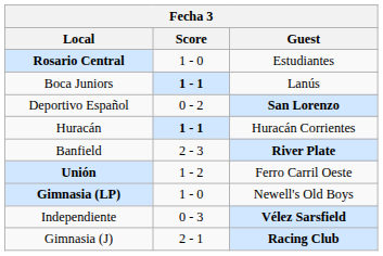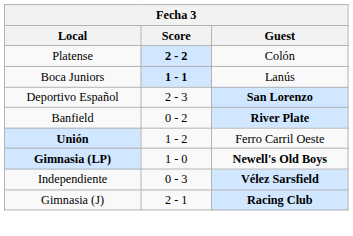 <table class="wikitable nowrap" style="font-size:88%; float:left; margin-right:1em;">
 <tr>
 <th colspan=3 align=center>Fecha 3</th>
 </tr>
 <tr>
 <th width="150">Local</th>
 <th width="75">Score</th>
 <th width="150">Guest</th>
 </tr>
 <tr align=center>
-<td bgcolor=#D0E7FF><strong>Rosario Central</strong></td>
-<td>1 - 0</td>
-<td>Estudiantes</td>
+<td>Platense</td>
+<td bgcolor=#D0E7FF><strong>2 - 2</strong></td>
+<td>Colón</td>
 </tr>
 <tr align=center>
 <td>Boca Juniors</td>
 <td bgcolor=#D0E7FF><strong>1 - 1</strong></td>
 <td>Lanús</td>
 </tr>
 <tr align=center>
 <td>Deportivo Español</td>
-<td>0 - 2</td>
+<td>2 - 3</td>
 <td bgcolor=#D0E7FF><strong>San Lorenzo</strong></td>
 </tr>
 <tr align=center>
-<td>Huracán</td>
-<td bgcolor=#D0E7FF><strong>1 - 1</strong></td>
-<td>Huracán Corrientes</td>
-</tr>
-<tr align=center>
 <td>Banfield</td>
-<td>2 - 3</td>
+<td>0 - 2</td>
 <td bgcolor=#D0E7FF><strong>River Plate</strong></td>
 </tr>
 <tr align=center>
 <td bgcolor=#D0E7FF><strong>Unión</strong></td>
 <td>1 - 2</td>
 <td>Ferro Carril Oeste</td>
 </tr>
 <tr align=center>
 <td bgcolor=#D0E7FF><strong>Gimnasia (LP)</strong></td>
 <td>1 - 0</td>
-<td>Newell's Old Boys</td>
+<td><strong>Newell's Old Boys</strong></td>
 </tr>
 <tr align=center>
 <td>Independiente</td>
 <td>0 - 3</td>
 <td bgcolor=#D0E7FF><strong>Vélez Sarsfield</strong></td>
 </tr>
 <tr align=center>
 <td>Gimnasia (J)</td>
 <td>2 - 1</td>
 <td bgcolor=#D0E7FF><strong>Racing Club</strong></td>
 </tr>
 </table>
